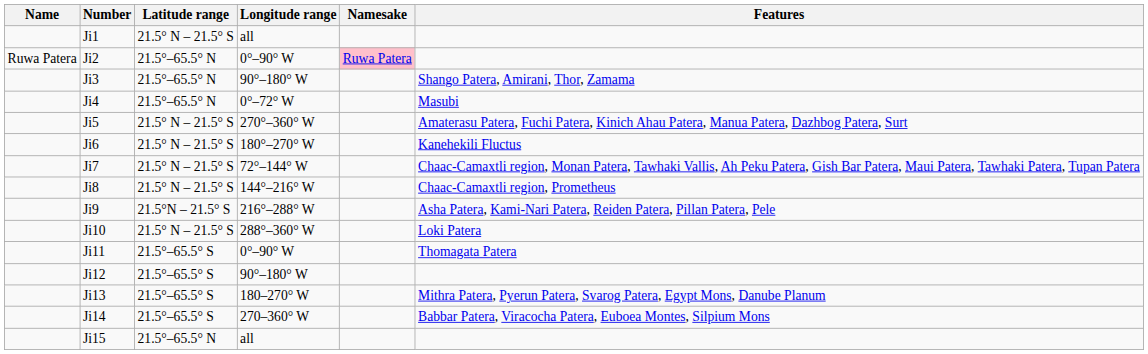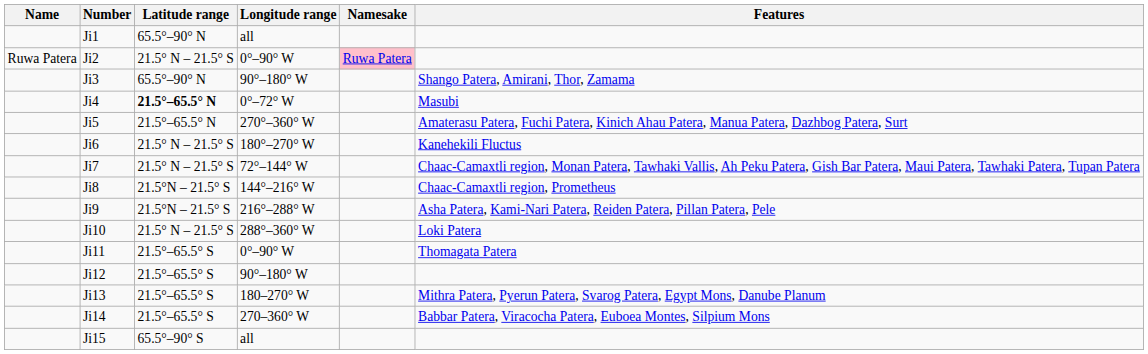 <table class="wikitable">
 <tr>
 <th>Name</th>
 <th>Number</th>
 <th>Latitude range</th>
 <th>Longitude range</th>
 <th>Namesake</th>
 <th>Features</th>
 </tr>
 <tr>
 <td></td>
 <td>Ji1</td>
-<td>21.5° N – 21.5° S</td>
+<td>65.5°–90° N</td>
 <td>all</td>
 <td></td>
 <td></td>
 </tr>
 <tr>
 <td>Ruwa Patera</td>
 <td>Ji2</td>
-<td>21.5°–65.5° N</td>
+<td>21.5° N – 21.5° S</td>
 <td>0°–90° W</td>
 <td style="background: pink;"><a href='#'>Ruwa Patera</a></td>
 </tr>
 <tr>
 <td></td>
 <td>Ji3</td>
-<td>21.5°–65.5° N</td>
+<td>65.5°–90° N</td>
 <td>90°–180° W</td>
 <td></td>
 <td><a href='#'>Shango Patera</a>, <a href='#'>Amirani</a>, <a href='#'>Thor</a>, <a href='#'>Zamama</a></td>
 </tr>
 <tr>
 <td></td>
 <td>Ji4</td>
-<td>21.5°–65.5° N</td>
+<td><strong>21.5°–65.5° N</strong></td>
 <td>0°–72° W</td>
 <td></td>
 <td><a href='#'>Masubi</a></td>
 </tr>
 <tr>
 <td></td>
 <td>Ji5</td>
-<td>21.5° N – 21.5° S</td>
+<td>21.5°–65.5° N</td>
 <td>270°–360° W</td>
 <td></td>
 <td><a href='#'>Amaterasu Patera</a>, <a href='#'>Fuchi Patera</a>, <a href='#'>Kinich Ahau Patera</a>, <a href='#'>Manua Patera</a>, <a href='#'>Dazhbog Patera</a>, <a href='#'>Surt</a></td>
 </tr>
 <tr>
 <td></td>
 <td>Ji6</td>
 <td>21.5° N – 21.5° S</td>
 <td>180°–270° W</td>
 <td></td>
 <td><a href='#'>Kanehekili Fluctus</a></td>
 </tr>
 <tr>
 <td></td>
 <td>Ji7</td>
 <td>21.5° N – 21.5° S</td>
 <td>72°–144° W</td>
 <td></td>
 <td><a href='#'>Chaac-Camaxtli region</a>, <a href='#'>Monan Patera</a>, <a href='#'>Tawhaki Vallis</a>, <a href='#'>Ah Peku Patera</a>, <a href='#'>Gish Bar Patera</a>, <a href='#'>Maui Patera</a>, <a href='#'>Tawhaki Patera</a>, <a href='#'>Tupan Patera</a></td>
 </tr>
 <tr>
 <td></td>
 <td>Ji8</td>
-<td>21.5° N – 21.5° S</td>
+<td>21.5°N – 21.5° S</td>
 <td>144°–216° W</td>
 <td></td>
 <td><a href='#'>Chaac-Camaxtli region</a>, <a href='#'>Prometheus</a></td>
 </tr>
 <tr>
 <td></td>
 <td>Ji9</td>
 <td>21.5°N – 21.5° S</td>
 <td>216°–288° W</td>
 <td></td>
 <td><a href='#'>Asha Patera</a>, <a href='#'>Kami-Nari Patera</a>, <a href='#'>Reiden Patera</a>, <a href='#'>Pillan Patera</a>, <a href='#'>Pele</a></td>
 </tr>
 <tr>
 <td></td>
 <td>Ji10</td>
 <td>21.5° N – 21.5° S</td>
 <td>288°–360° W</td>
 <td></td>
 <td><a href='#'>Loki Patera</a></td>
 </tr>
 <tr>
 <td></td>
 <td>Ji11</td>
 <td>21.5°–65.5° S</td>
 <td>0°–90° W</td>
 <td></td>
 <td><a href='#'>Thomagata Patera</a></td>
 </tr>
 <tr>
 <td></td>
 <td>Ji12</td>
 <td>21.5°–65.5° S</td>
 <td>90°–180° W</td>
 <td></td>
 <td></td>
 </tr>
 <tr>
 <td></td>
 <td>Ji13</td>
 <td>21.5°–65.5° S</td>
 <td>180–270° W</td>
 <td></td>
 <td><a href='#'>Mithra Patera</a>, <a href='#'>Pyerun Patera</a>, <a href='#'>Svarog Patera</a>, <a href='#'>Egypt Mons</a>, <a href='#'>Danube Planum</a></td>
 </tr>
 <tr>
 <td></td>
 <td>Ji14</td>
 <td>21.5°–65.5° S</td>
 <td>270–360° W</td>
 <td></td>
 <td><a href='#'>Babbar Patera</a>, <a href='#'>Viracocha Patera</a>, <a href='#'>Euboea Montes</a>, <a href='#'>Silpium Mons</a></td>
 </tr>
 <tr>
 <td></td>
 <td>Ji15</td>
-<td>21.5°–65.5° N</td>
+<td>65.5°–90° S</td>
 <td>all</td>
 <td></td>
 <td></td>
 </tr>
 </table>
